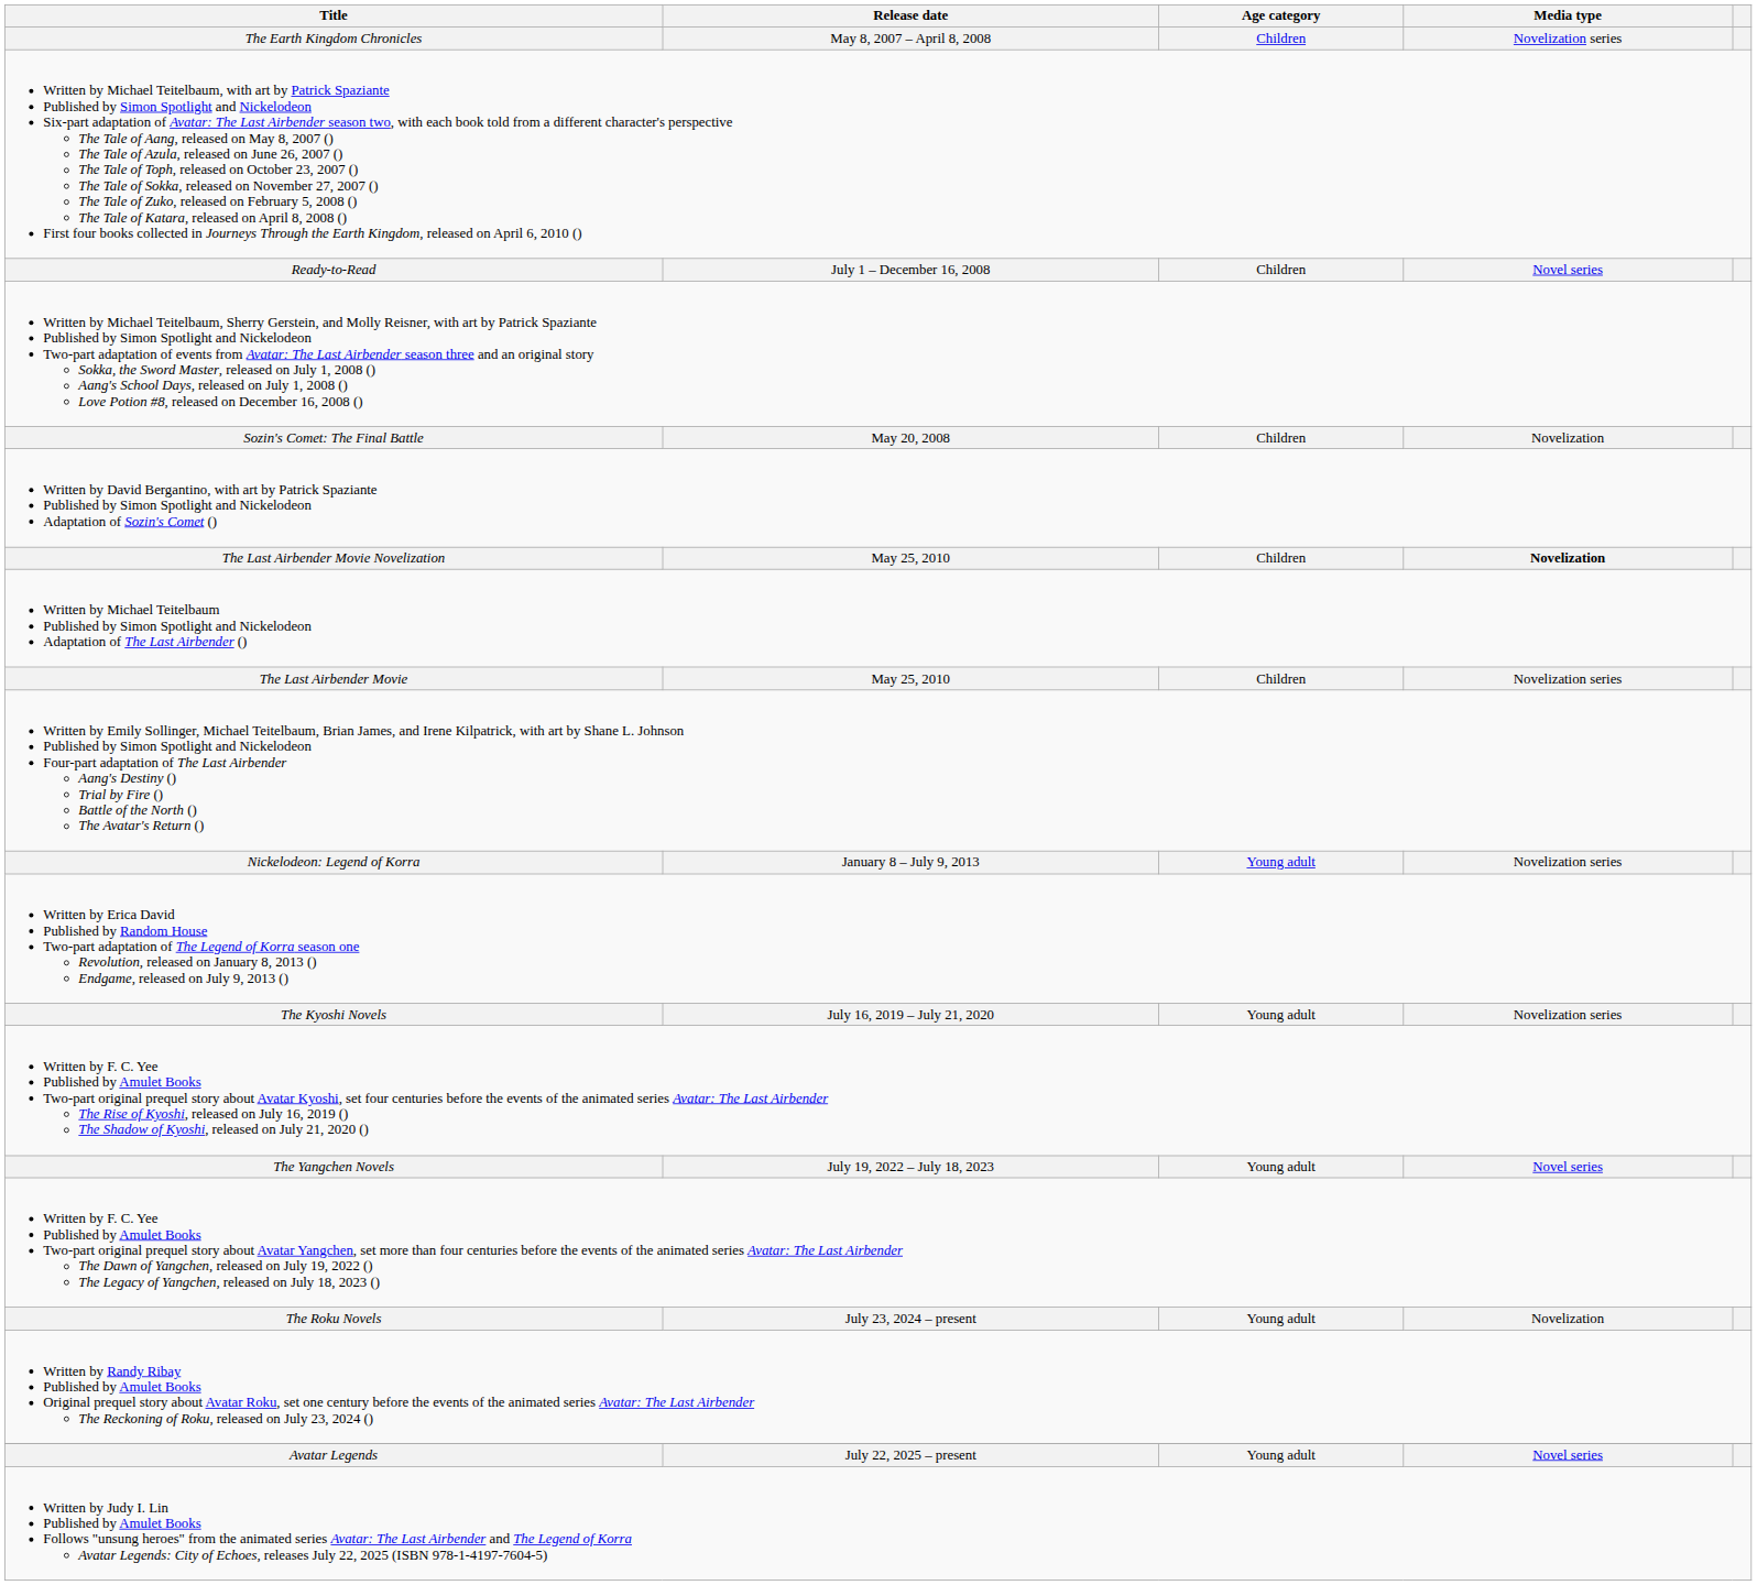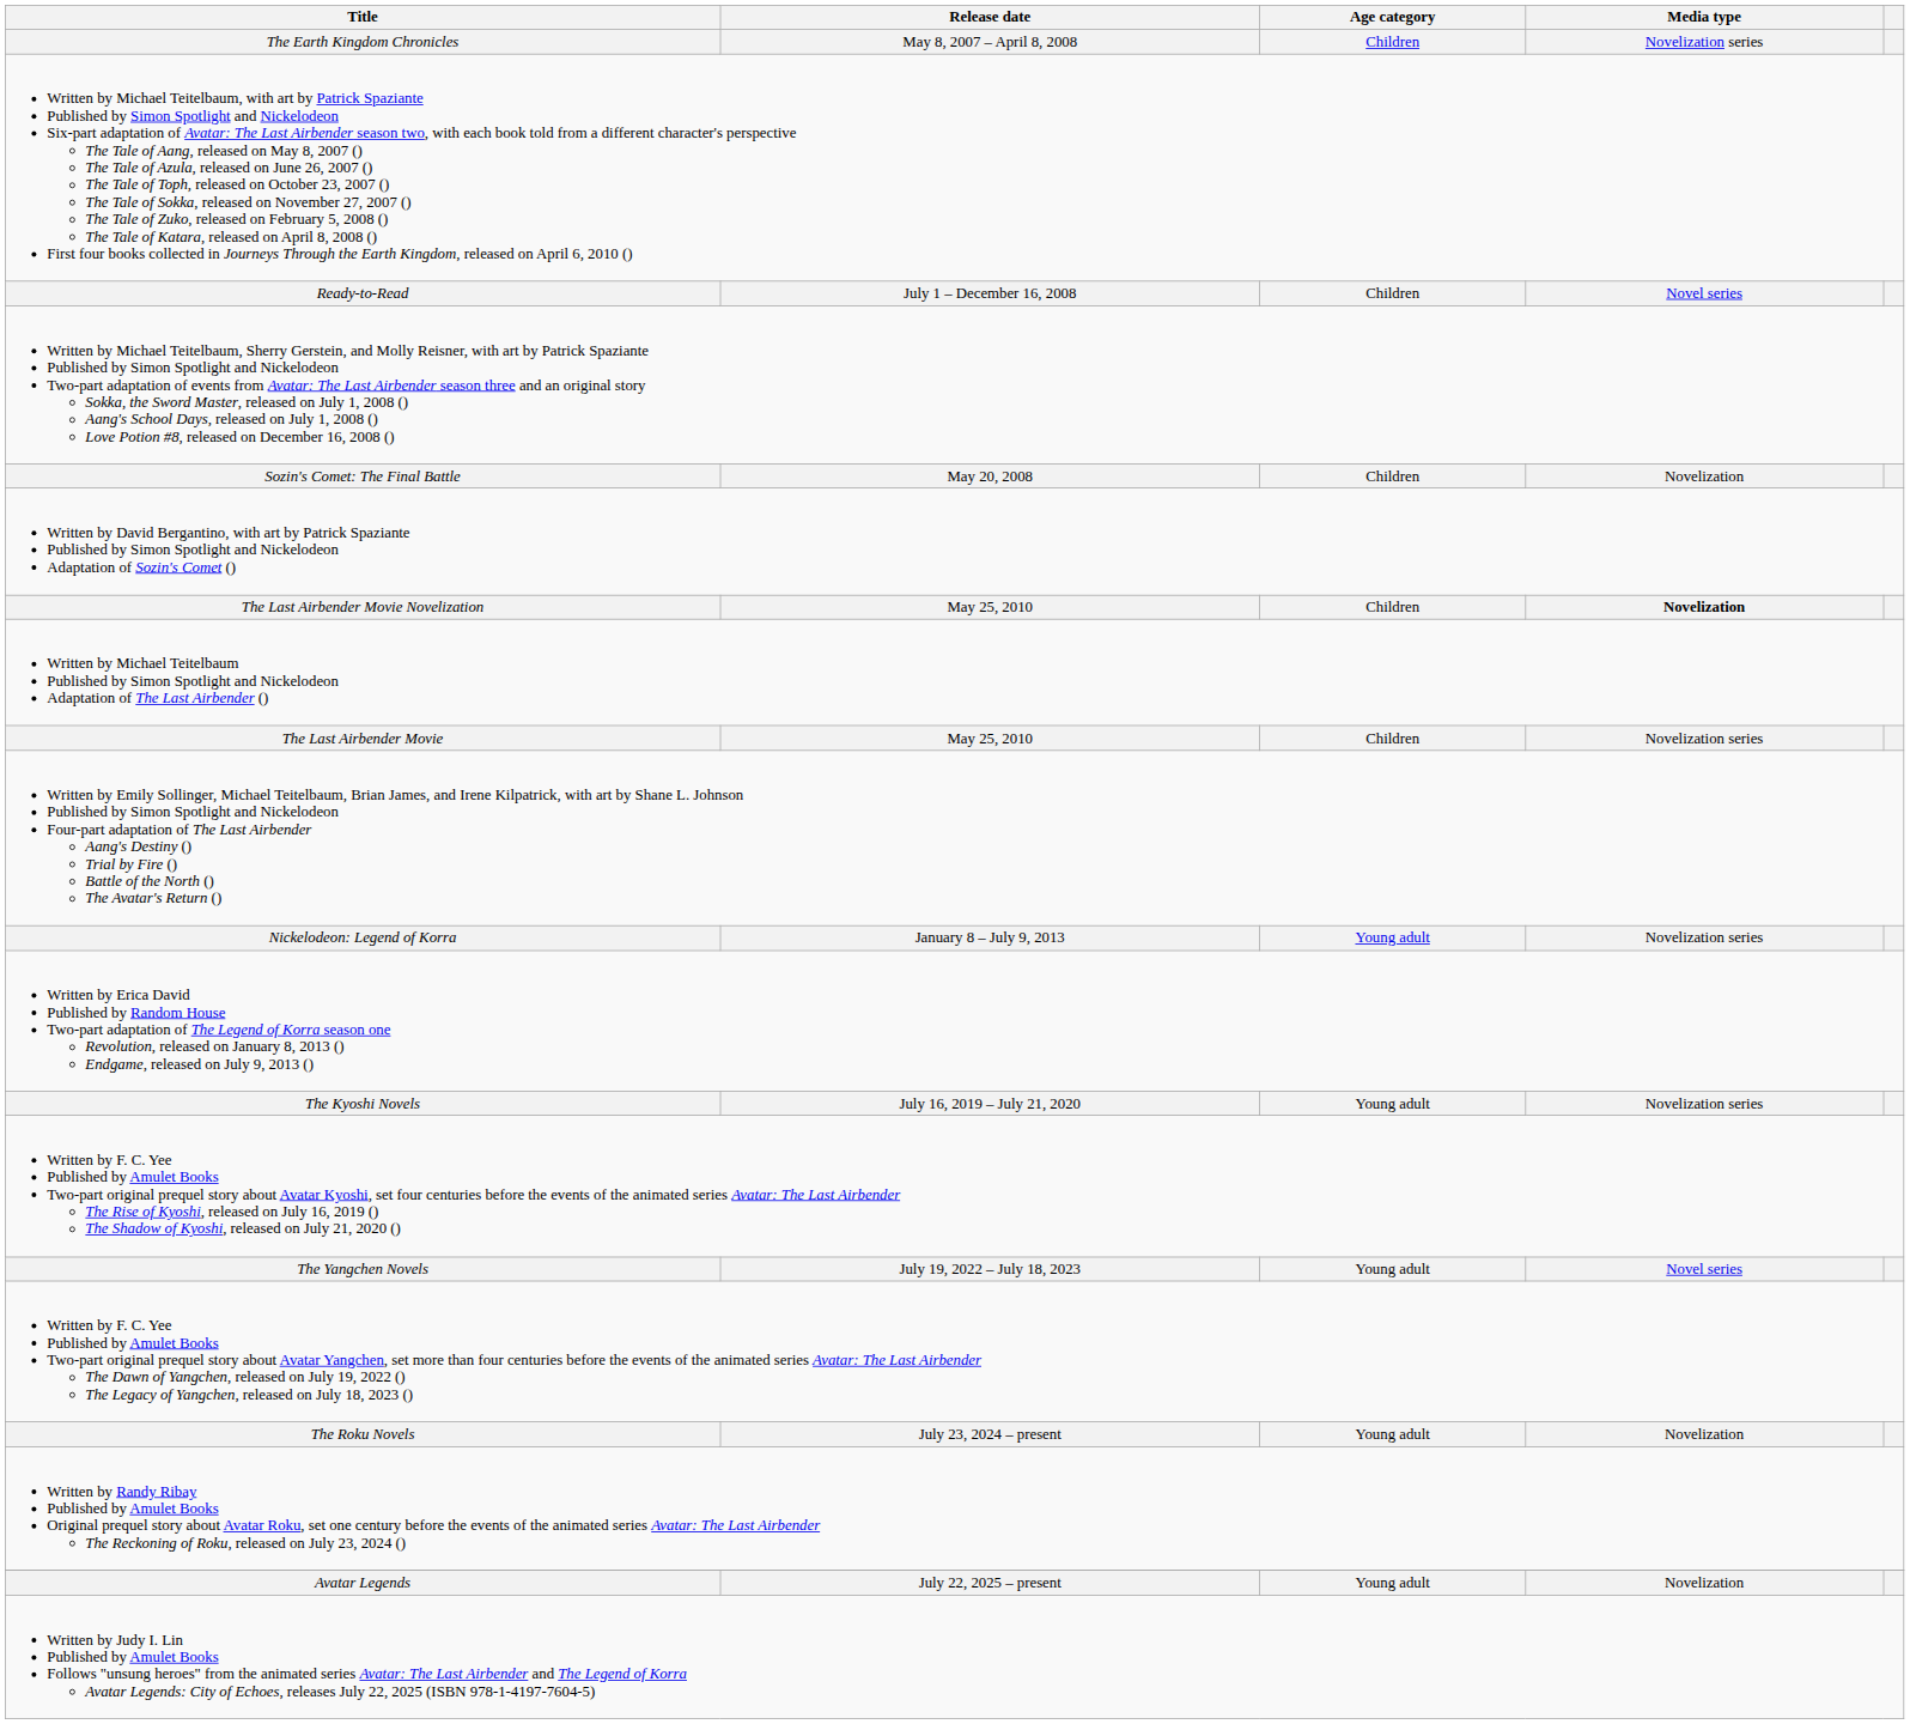 <table class="wikitable" width="100%">
 <tr style="text-align: center;">
 <th scope="col">Title</th>
 <th scope="col">Release date</th>
 <th scope="col">Age category</th>
 <th scope="col">Media type</th>
 <th scope="col"></th>
 </tr>
 <tr bgcolor="#F2F2F2" align="center">
 <th scope="row" style="font-weight:normal;"><em>The Earth Kingdom Chronicles</em></th>
 <td>May 8, 2007 – April 8, 2008</td>
 <td><a href='#'>Children</a></td>
 <td><a href='#'>Novelization</a> series</td>
 <td></td>
 </tr>
 <tr>
 <td colspan="5"><br><ul><li>Written by Michael Teitelbaum, with art by <a href='#'>Patrick Spaziante</a></li><li>Published by <a href='#'>Simon Spotlight</a> and <a href='#'>Nickelodeon</a></li><li>Six-part adaptation of <a href='#'><em>Avatar: The Last Airbender</em> season two</a>, with each book told from a different character's perspective<ul><li><em>The Tale of Aang</em>, released on May 8, 2007 ()</li><li><em>The Tale of Azula</em>, released on June 26, 2007 ()</li><li><em>The Tale of Toph</em>, released on October 23, 2007 ()</li><li><em>The Tale of Sokka</em>, released on November 27, 2007 ()</li><li><em>The Tale of Zuko</em>, released on February 5, 2008 ()</li><li><em>The Tale of Katara</em>, released on April 8, 2008 ()</li></ul></li><li>First four books collected in <em>Journeys Through the Earth Kingdom</em>, released on April 6, 2010 ()</li></ul></td>
 </tr>
 <tr bgcolor="#F2F2F2" align="center">
 <th scope="row" style="font-weight:normal;"><em>Ready-to-Read</em></th>
 <td>July 1 – December 16, 2008</td>
 <td>Children</td>
 <td><a href='#'>Novel series</a></td>
 <td></td>
 </tr>
 <tr>
 <td colspan="5"><br><ul><li>Written by Michael Teitelbaum, Sherry Gerstein, and Molly Reisner, with art by Patrick Spaziante</li><li>Published by Simon Spotlight and Nickelodeon</li><li>Two-part adaptation of events from <a href='#'><em>Avatar: The Last Airbender</em> season three</a> and an original story<ul><li><em>Sokka, the Sword Master</em>, released on July 1, 2008 ()</li><li><em>Aang's School Days</em>, released on July 1, 2008 ()</li><li><em>Love Potion #8</em>, released on December 16, 2008 ()</li></ul></li></ul></td>
 </tr>
 <tr bgcolor="#F2F2F2" align="center">
 <th scope="row" style="font-weight:normal;"><em>Sozin's Comet: The Final Battle</em></th>
 <td>May 20, 2008</td>
 <td>Children</td>
 <td>Novelization</td>
 <td></td>
 </tr>
 <tr>
 <td colspan="5"><br><ul><li>Written by David Bergantino, with art by Patrick Spaziante</li><li>Published by Simon Spotlight and Nickelodeon</li><li>Adaptation of <em><a href='#'>Sozin's Comet</a></em> ()</li></ul></td>
 </tr>
 <tr bgcolor="#F2F2F2" align="center">
 <th scope="row" style="font-weight:normal;"><em>The Last Airbender Movie Novelization</em></th>
 <td>May 25, 2010</td>
 <td>Children</td>
 <td><strong>Novelization</strong></td>
 <td></td>
 </tr>
 <tr>
 <td colspan="5"><br><ul><li>Written by Michael Teitelbaum</li><li>Published by Simon Spotlight and Nickelodeon</li><li>Adaptation of <em><a href='#'>The Last Airbender</a></em> ()</li></ul></td>
 </tr>
 <tr bgcolor="#F2F2F2" align="center">
 <th scope="row" style="font-weight:normal;"><em>The Last Airbender Movie</em></th>
 <td>May 25, 2010</td>
 <td>Children</td>
 <td>Novelization series</td>
 <td></td>
 </tr>
 <tr>
 <td colspan="5"><br><ul><li>Written by Emily Sollinger, Michael Teitelbaum, Brian James, and Irene Kilpatrick, with art by Shane L. Johnson</li><li>Published by Simon Spotlight and Nickelodeon</li><li>Four-part adaptation of <em>The Last Airbender</em><ul><li><em>Aang's Destiny</em> ()</li><li><em>Trial by Fire</em> ()</li><li><em>Battle of the North</em> ()</li><li><em>The Avatar's Return</em> ()</li></ul></li></ul></td>
 </tr>
 <tr bgcolor="#F2F2F2" align="center">
 <th scope="row" style="font-weight:normal;"><em>Nickelodeon: Legend of Korra</em></th>
 <td>January 8 – July 9, 2013</td>
 <td><a href='#'>Young adult</a></td>
 <td>Novelization series</td>
 <td></td>
 </tr>
 <tr>
 <td colspan="5"><br><ul><li>Written by Erica David</li><li>Published by <a href='#'>Random House</a></li><li>Two-part adaptation of <a href='#'><em>The Legend of Korra</em> season one</a><ul><li><em>Revolution</em>, released on January 8, 2013 ()</li><li><em>Endgame</em>, released on July 9, 2013 ()</li></ul></li></ul></td>
 </tr>
 <tr bgcolor="#F2F2F2" align="center">
 <th scope="row" style="font-weight:normal;"><em>The Kyoshi Novels</em></th>
 <td>July 16, 2019 – July 21, 2020</td>
 <td>Young adult</td>
 <td>Novelization series</td>
 <td></td>
 </tr>
 <tr>
 <td colspan="5"><br><ul><li>Written by F. C. Yee</li><li>Published by <a href='#'>Amulet Books</a></li><li>Two-part original prequel story about <a href='#'>Avatar Kyoshi</a>, set four centuries before the events of the animated series <em><a href='#'>Avatar: The Last Airbender</a></em><ul><li><em><a href='#'>The Rise of Kyoshi</a></em>, released on July 16, 2019 ()</li><li><em><a href='#'>The Shadow of Kyoshi</a></em>, released on July 21, 2020 ()</li></ul></li></ul></td>
 </tr>
 <tr bgcolor="#F2F2F2" align="center">
 <th scope="row" style="font-weight:normal;"><em>The Yangchen Novels</em></th>
 <td>July 19, 2022 – July 18, 2023</td>
 <td>Young adult</td>
 <td><a href='#'>Novel series</a></td>
 <td></td>
 </tr>
 <tr>
 <td colspan="5"><br><ul><li>Written by F. C. Yee</li><li>Published by <a href='#'>Amulet Books</a></li><li>Two-part original prequel story about <a href='#'>Avatar Yangchen</a>, set more than four centuries before the events of the animated series <em><a href='#'>Avatar: The Last Airbender</a></em><ul><li><em>The Dawn of Yangchen</em>, released on July 19, 2022 ()</li><li><em>The Legacy of Yangchen</em>, released on July 18, 2023 ()</li></ul></li></ul></td>
 </tr>
 <tr bgcolor="#F2F2F2" align="center">
 <th scope="row" style="font-weight:normal;"><em>The Roku Novels</em></th>
 <td>July 23, 2024 – present</td>
 <td>Young adult</td>
 <td>Novelization</td>
 <td></td>
 </tr>
 <tr>
 <td colspan="5"><br><ul><li>Written by <a href='#'>Randy Ribay</a></li><li>Published by <a href='#'>Amulet Books</a></li><li>Original prequel story about <a href='#'>Avatar Roku</a>, set one century before the events of the animated series <em><a href='#'>Avatar: The Last Airbender</a></em><ul><li><em>The Reckoning of Roku</em>, released on July 23, 2024 ()</li></ul></li></ul></td>
 </tr>
 <tr>
 </tr>
 <tr bgcolor="#F2F2F2" align="center">
 <th scope="row" style="font-weight:normal;"><em>Avatar Legends</em></th>
 <td>July 22, 2025 – present</td>
 <td>Young adult</td>
-<td><a href='#'>Novel series</a></td>
+<td>Novelization</td>
 <td></td>
 </tr>
 <tr>
 <td colspan="5"><br><ul><li>Written by Judy I. Lin</li><li>Published by <a href='#'>Amulet Books</a></li><li>Follows "unsung heroes" from the animated series <em><a href='#'>Avatar: The Last Airbender</a></em> and <em><a href='#'>The Legend of Korra</a></em><ul><li><em>Avatar Legends: City of Echoes</em>, releases July 22, 2025 (ISBN 978-1-4197-7604-5)</li></ul></li></ul></td>
 </tr>
 </table>
